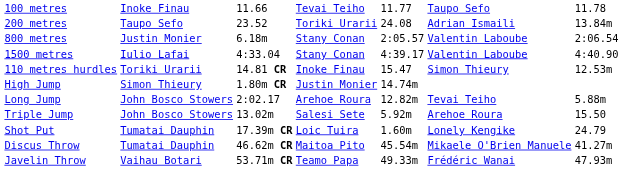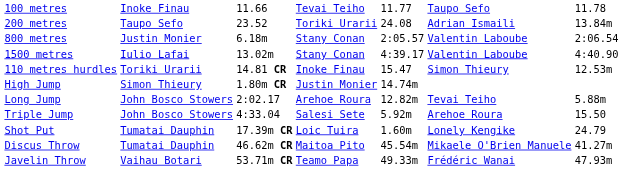 <table>
 <tr>
 <td><a href='#'>100 metres</a></td>
 <td align=left><a href='#'>Inoke Finau</a> <br> </td>
 <td>11.66</td>
 <td align=left><a href='#'>Tevai Teiho</a> <br> </td>
 <td>11.77</td>
 <td align=left><a href='#'>Taupo Sefo</a> <br> </td>
 <td>11.78</td>
 </tr>
 <tr>
 <td><a href='#'>200 metres</a></td>
 <td align=left><a href='#'>Taupo Sefo</a> <br> </td>
 <td>23.52</td>
 <td align=left><a href='#'>Toriki Urarii</a> <br> </td>
 <td>24.08</td>
 <td align=left><a href='#'>Adrian Ismaili</a> <br> </td>
 <td>13.84m</td>
 </tr>
 <tr>
 <td><a href='#'>800 metres</a></td>
 <td align=left><a href='#'>Justin Monier</a> <br> </td>
 <td>6.18m</td>
 <td align=left><a href='#'>Stany Conan</a> <br> </td>
 <td>2:05.57</td>
 <td align=left><a href='#'>Valentin Laboube</a> <br> </td>
 <td>2:06.54</td>
 </tr>
 <tr>
 <td><a href='#'>1500 metres</a></td>
 <td align=left><a href='#'>Iulio Lafai</a> <br> </td>
-<td>4:33.04</td>
+<td>13.02m</td>
 <td align=left><a href='#'>Stany Conan</a> <br> </td>
 <td>4:39.17</td>
 <td align=left><a href='#'>Valentin Laboube</a> <br> </td>
 <td>4:40.90</td>
 </tr>
 <tr>
 <td><a href='#'>110 metres hurdles</a></td>
 <td align=left><a href='#'>Toriki Urarii</a> <br> </td>
 <td>14.81 <strong>CR</strong></td>
 <td align=left><a href='#'>Inoke Finau</a> <br> </td>
 <td>15.47</td>
 <td align=left><a href='#'>Simon Thieury</a> <br> </td>
 <td>12.53m</td>
 </tr>
 <tr>
 <td><a href='#'>High Jump</a></td>
 <td align=left><a href='#'>Simon Thieury</a> <br> </td>
 <td>1.80m <strong>CR</strong></td>
 <td align=left><a href='#'>Justin Monier</a> <br> </td>
 <td>14.74m</td>
 <td></td>
 <td></td>
 </tr>
 <tr>
 <td><a href='#'>Long Jump</a></td>
 <td align=left><a href='#'>John Bosco Stowers</a> <br> </td>
 <td>2:02.17</td>
 <td align=left><a href='#'>Arehoe Roura</a> <br> </td>
 <td>12.82m</td>
 <td align=left><a href='#'>Tevai Teiho</a> <br> </td>
 <td>5.88m</td>
 </tr>
 <tr>
 <td><a href='#'>Triple Jump</a></td>
 <td align=left><a href='#'>John Bosco Stowers</a> <br> </td>
-<td>13.02m</td>
+<td>4:33.04</td>
 <td align=left><a href='#'>Salesi Sete</a> <br> </td>
 <td>5.92m</td>
 <td align=left><a href='#'>Arehoe Roura</a> <br> </td>
 <td>15.50</td>
 </tr>
 <tr>
 <td><a href='#'>Shot Put</a></td>
 <td align=left><a href='#'>Tumatai Dauphin</a> <br> </td>
 <td>17.39m <strong>CR</strong></td>
 <td align=left><a href='#'>Loic Tuira</a> <br> </td>
 <td>1.60m</td>
 <td align=left><a href='#'>Lonely Kengike</a> <br> </td>
 <td>24.79</td>
 </tr>
 <tr>
 <td><a href='#'>Discus Throw</a></td>
 <td align=left><a href='#'>Tumatai Dauphin</a> <br> </td>
 <td>46.62m <strong>CR</strong></td>
 <td align=left><a href='#'>Maitoa Pito</a> <br> </td>
 <td>45.54m</td>
 <td align=left><a href='#'>Mikaele O'Brien Manuele</a> <br> </td>
 <td>41.27m</td>
 </tr>
 <tr>
 <td><a href='#'>Javelin Throw</a></td>
 <td align=left><a href='#'>Vaihau Botari</a> <br> </td>
 <td>53.71m <strong>CR</strong></td>
 <td align=left><a href='#'>Teamo Papa</a> <br> </td>
 <td>49.33m</td>
 <td align=left><a href='#'>Frédéric Wanai</a> <br> </td>
 <td>47.93m</td>
 </tr>
 </table>
